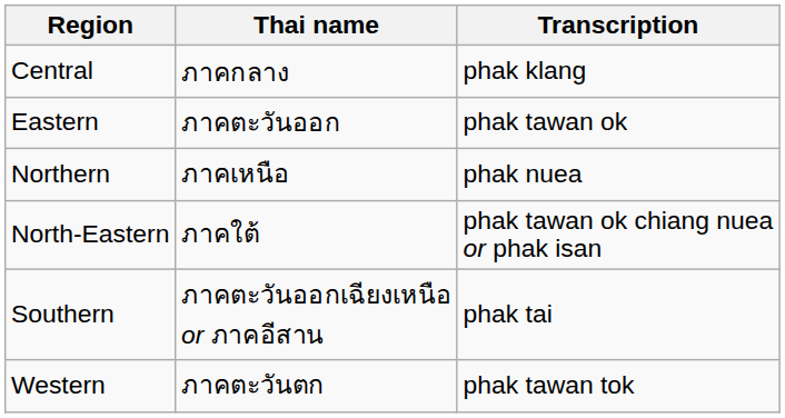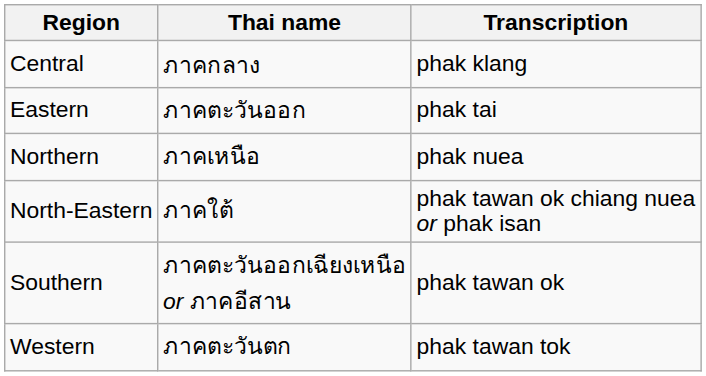 <table class="wikitable">
 <tr>
 <th>Region</th>
 <th>Thai name</th>
 <th>Transcription</th>
 </tr>
 <tr>
 <td>Central</td>
 <td>ภาคกลาง</td>
 <td>phak klang</td>
 </tr>
 <tr>
 <td>Eastern</td>
 <td>ภาคตะวันออก</td>
-<td>phak tawan ok</td>
+<td>phak tai</td>
 </tr>
 <tr>
 <td>Northern</td>
 <td>ภาคเหนือ</td>
 <td>phak nuea</td>
 </tr>
 <tr>
 <td>North-Eastern</td>
 <td>ภาคใต้</td>
 <td>phak tawan ok chiang nuea <br> <em>or</em> phak isan</td>
 </tr>
 <tr>
 <td>Southern</td>
 <td>ภาคตะวันออกเฉียงเหนือ<br> <em>or</em> ภาคอีสาน</td>
-<td>phak tai</td>
+<td>phak tawan ok</td>
 </tr>
 <tr>
 <td>Western</td>
 <td>ภาคตะวันตก</td>
 <td>phak tawan tok</td>
 </tr>
 </table>
